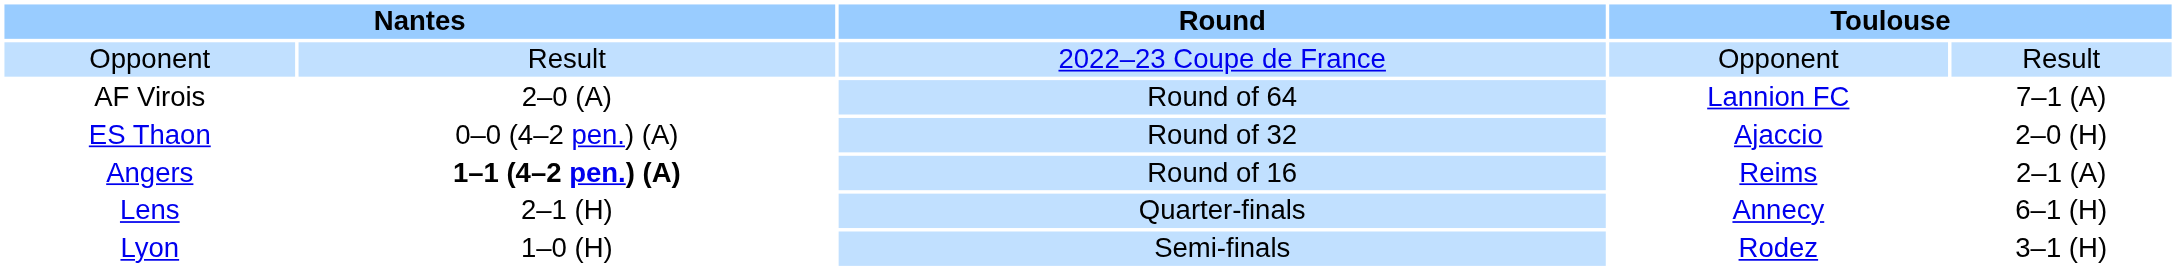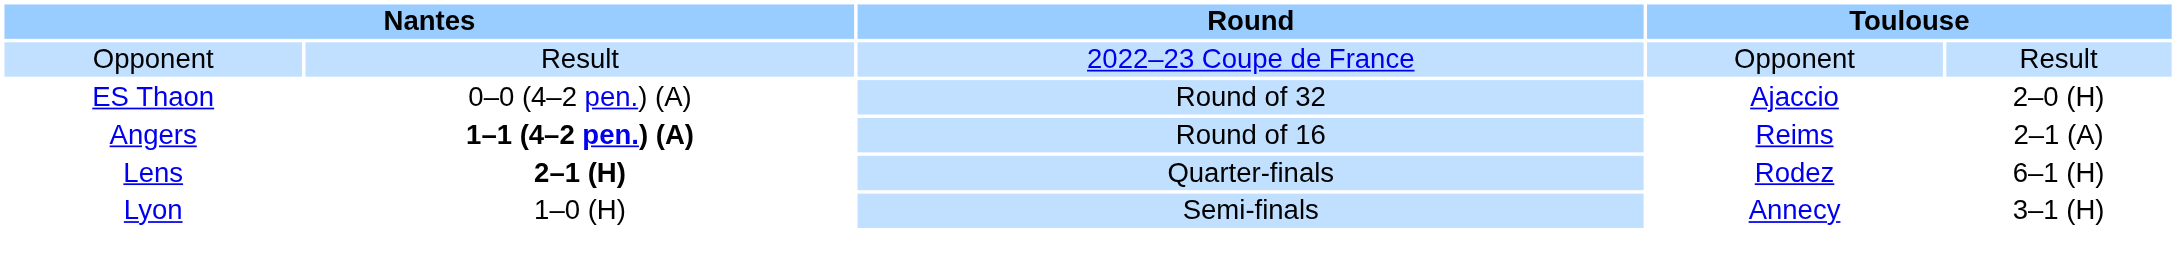 <table style="width:100%; text-align:center;">
 <tr style="vertical-align:top; background:#9cf;">
 <th colspan=2 style="width:1*">Nantes</th>
 <th><strong>Round</strong></th>
 <th colspan=2 style="width:1*">Toulouse</th>
 </tr>
 <tr style="vertical-align:top; background:#c1e0ff;">
 <td>Opponent</td>
 <td>Result</td>
 <td><a href='#'>2022–23 Coupe de France</a></td>
 <td>Opponent</td>
 <td>Result</td>
-</tr>
-<tr>
-<td>AF Virois</td>
-<td>2–0 (A)</td>
-<td style="background:#c1e0ff;">Round of 64</td>
-<td><a href='#'>Lannion FC</a></td>
-<td>7–1 (A)</td>
 </tr>
 <tr>
 <td><a href='#'>ES Thaon</a></td>
 <td>0–0 (4–2 <a href='#'>pen.</a>) (A)</td>
 <td style="background:#c1e0ff;">Round of 32</td>
 <td><a href='#'>Ajaccio</a></td>
 <td>2–0 (H)</td>
 </tr>
 <tr>
 <td><a href='#'>Angers</a></td>
 <td><strong>1–1 (4–2 <a href='#'>pen.</a>) (A)</strong></td>
 <td style="background:#c1e0ff;">Round of 16</td>
 <td><a href='#'>Reims</a></td>
 <td>2–1 (A)</td>
 </tr>
 <tr>
 <td><a href='#'>Lens</a></td>
-<td>2–1 (H)</td>
+<td><strong>2–1 (H)</strong></td>
 <td style="background:#c1e0ff;">Quarter-finals</td>
-<td><a href='#'>Annecy</a></td>
+<td><a href='#'>Rodez</a></td>
 <td>6–1 (H)</td>
 </tr>
 <tr>
 <td><a href='#'>Lyon</a></td>
 <td>1–0 (H)</td>
 <td style="background:#c1e0ff;">Semi-finals</td>
-<td><a href='#'>Rodez</a></td>
+<td><a href='#'>Annecy</a></td>
 <td>3–1 (H)</td>
 </tr>
 </table>
